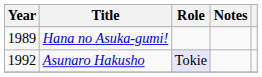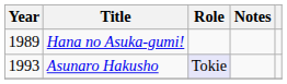 <table class="wikitable sortable">
 <tr>
 <th>Year</th>
 <th>Title</th>
 <th>Role</th>
 <th class="unsortable">Notes</th>
 <th class="unsortable"></th>
 </tr>
 <tr>
 <td>1989</td>
 <td><em><a href='#'>Hana no Asuka-gumi!</a></em></td>
 <td></td>
 <td></td>
 <td></td>
 </tr>
 <tr>
-<td>1992</td>
+<td>1993</td>
 <td><em><a href='#'>Asunaro Hakusho</a></em></td>
 <td style="background: lavender;">Tokie</td>
 <td></td>
 <td></td>
 </tr>
 <tr>
 </tr>
 </table>
